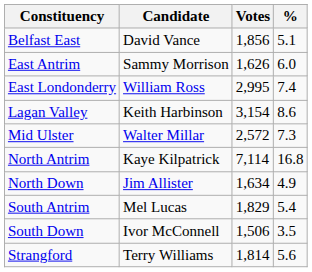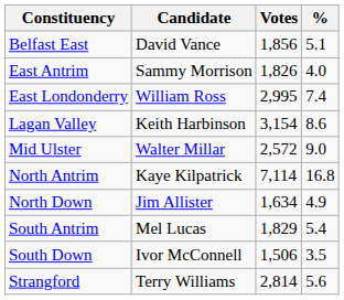 <table class="wikitable">
 <tr>
 <th>Constituency</th>
 <th>Candidate</th>
 <th>Votes</th>
 <th>%</th>
 </tr>
 <tr>
 <td><a href='#'>Belfast East</a></td>
 <td>David Vance</td>
 <td>1,856</td>
 <td>5.1</td>
 </tr>
 <tr>
 <td><a href='#'>East Antrim</a></td>
 <td>Sammy Morrison</td>
-<td>1,626</td>
-<td>6.0</td>
+<td>1,826</td>
+<td>4.0</td>
 </tr>
 <tr>
 <td><a href='#'>East Londonderry</a></td>
 <td><a href='#'>William Ross</a></td>
 <td>2,995</td>
 <td>7.4</td>
 </tr>
 <tr>
 <td><a href='#'>Lagan Valley</a></td>
 <td>Keith Harbinson</td>
 <td>3,154</td>
 <td>8.6</td>
 </tr>
 <tr>
 <td><a href='#'>Mid Ulster</a></td>
 <td><a href='#'>Walter Millar</a></td>
 <td>2,572</td>
-<td>7.3</td>
+<td>9.0</td>
 </tr>
 <tr>
 <td><a href='#'>North Antrim</a></td>
 <td>Kaye Kilpatrick</td>
 <td>7,114</td>
 <td>16.8</td>
 </tr>
 <tr>
 <td><a href='#'>North Down</a></td>
 <td><a href='#'>Jim Allister</a></td>
 <td>1,634</td>
 <td>4.9</td>
 </tr>
 <tr>
 <td><a href='#'>South Antrim</a></td>
 <td>Mel Lucas</td>
 <td>1,829</td>
 <td>5.4</td>
 </tr>
 <tr>
 <td><a href='#'>South Down</a></td>
 <td>Ivor McConnell</td>
 <td>1,506</td>
 <td>3.5</td>
 </tr>
 <tr>
 <td><a href='#'>Strangford</a></td>
 <td>Terry Williams</td>
-<td>1,814</td>
+<td>2,814</td>
 <td>5.6</td>
 </tr>
 </table>
